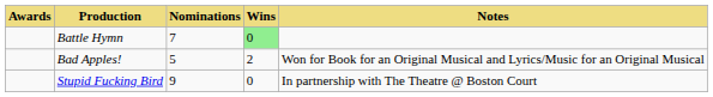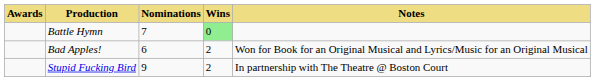 <table class="sortable wikitable" style="font-size:90%;">
 <tr>
 <th style="background:#EEDD82;">Awards</th>
 <th style="background:#EEDD82;">Production</th>
 <th style="background:#EEDD82;">Nominations</th>
 <th style="background:#EEDD82;">Wins</th>
 <th style="background:#EEDD82;" class="unsortable">Notes</th>
 </tr>
 <tr>
 <td></td>
 <td><em>Battle Hymn</em></td>
 <td>7</td>
 <td style="background: lightgreen;">0</td>
 <td></td>
 </tr>
 <tr>
 <td></td>
 <td><em>Bad Apples!</em></td>
-<td>5</td>
+<td>6</td>
 <td>2</td>
 <td>Won for Book for an Original Musical and Lyrics/Music for an Original Musical</td>
 </tr>
 <tr>
 <td></td>
 <td><em><a href='#'>Stupid Fucking Bird</a></em></td>
 <td>9</td>
-<td>0</td>
+<td>2</td>
 <td>In partnership with The Theatre @ Boston Court</td>
 </tr>
 </table>
